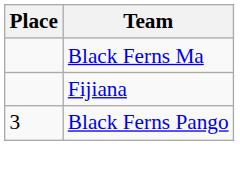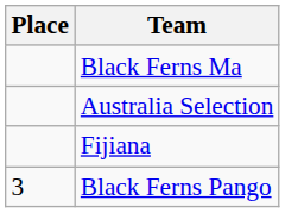 <table class="wikitable">
 <tr>
 <th>Place</th>
 <th>Team</th>
 </tr>
 <tr>
 <td></td>
 <td align="left"><a href='#'>Black Ferns Ma</a></td>
 </tr>
 <tr>
 <td></td>
+<td align="left"><a href='#'>Australia Selection</a></td>
+</tr>
+<tr>
+<td></td>
 <td align="left"><a href='#'>Fijiana</a></td>
 </tr>
 <tr>
 <td>3</td>
 <td align="left"><a href='#'>Black Ferns Pango</a></td>
 </tr>
 </table>
